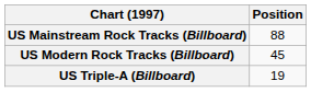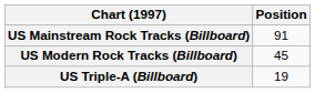 <table class="wikitable sortable plainrowheaders" style="text-align:center">
 <tr>
 <th>Chart (1997)</th>
 <th>Position</th>
 </tr>
 <tr>
 <th scope="row">US Mainstream Rock Tracks (<em>Billboard</em>)</th>
-<td>88</td>
+<td>91</td>
 </tr>
 <tr>
 <th scope="row">US Modern Rock Tracks (<em>Billboard</em>)</th>
 <td>45</td>
 </tr>
 <tr>
 <th scope="row">US Triple-A (<em>Billboard</em>)</th>
 <td>19</td>
 </tr>
 </table>
